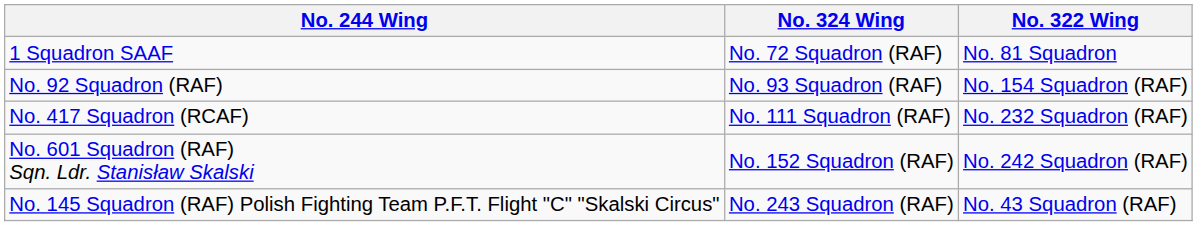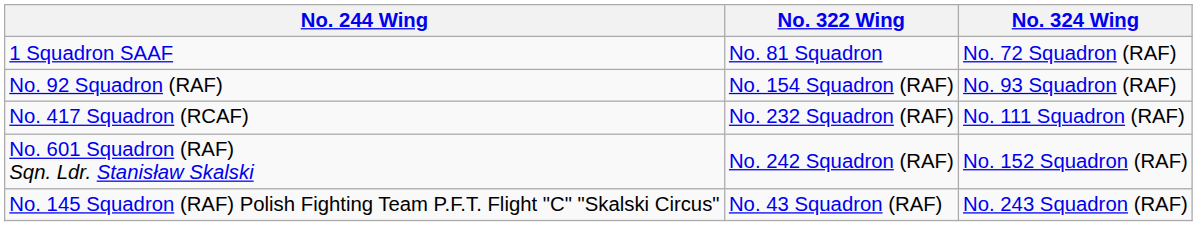 <table class="wikitable" border="1">
 <tr>
 <th><a href='#'>No. 244 Wing</a></th>
+<th><a href='#'>No. 322 Wing</a></th>
 <th><a href='#'>No. 324 Wing</a></th>
-<th><a href='#'>No. 322 Wing</a></th>
 </tr>
 <tr>
 <td><a href='#'>1 Squadron SAAF</a></td>
+<td><a href='#'>No. 81 Squadron</a></td>
 <td><a href='#'>No. 72 Squadron</a> (RAF)</td>
-<td><a href='#'>No. 81 Squadron</a></td>
 </tr>
 <tr>
 <td><a href='#'>No. 92 Squadron</a> (RAF)</td>
+<td><a href='#'>No. 154 Squadron</a> (RAF)</td>
 <td><a href='#'>No. 93 Squadron</a> (RAF)</td>
-<td><a href='#'>No. 154 Squadron</a> (RAF)</td>
 </tr>
 <tr>
 <td><a href='#'>No. 417 Squadron</a> (RCAF)</td>
+<td><a href='#'>No. 232 Squadron</a> (RAF)</td>
 <td><a href='#'>No. 111 Squadron</a> (RAF)</td>
-<td><a href='#'>No. 232 Squadron</a> (RAF)</td>
 </tr>
 <tr>
 <td><a href='#'>No. 601 Squadron</a> (RAF)<br><em>Sqn. Ldr. <a href='#'>Stanisław Skalski</a></em></td>
+<td><a href='#'>No. 242 Squadron</a> (RAF)</td>
 <td><a href='#'>No. 152 Squadron</a> (RAF)</td>
-<td><a href='#'>No. 242 Squadron</a> (RAF)</td>
 </tr>
 <tr>
 <td><a href='#'>No. 145 Squadron</a> (RAF) Polish Fighting Team P.F.T. Flight "C" "Skalski Circus"</td>
+<td><a href='#'>No. 43 Squadron</a> (RAF)</td>
 <td><a href='#'>No. 243 Squadron</a> (RAF)</td>
-<td><a href='#'>No. 43 Squadron</a> (RAF)</td>
 </tr>
 </table>
